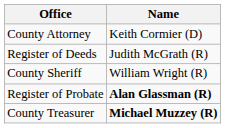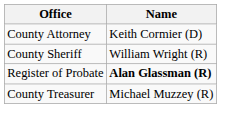 <table class=wikitable>
 <tr valign=bottom>
 <th>Office</th>
 <th>Name</th>
 </tr>
 <tr>
 <td>County Attorney</td>
 <td>Keith Cormier (D)</td>
-</tr>
-<tr>
-<td>Register of Deeds</td>
-<td>Judith McGrath (R)</td>
 </tr>
 <tr>
 <td>County Sheriff</td>
 <td>William Wright (R)</td>
 </tr>
 <tr>
 <td>Register of Probate</td>
 <td><strong>Alan Glassman (R)</strong></td>
 </tr>
 <tr>
 <td>County Treasurer</td>
-<td><strong>Michael Muzzey (R)</strong></td>
+<td>Michael Muzzey (R)</td>
 </tr>
 </table>
